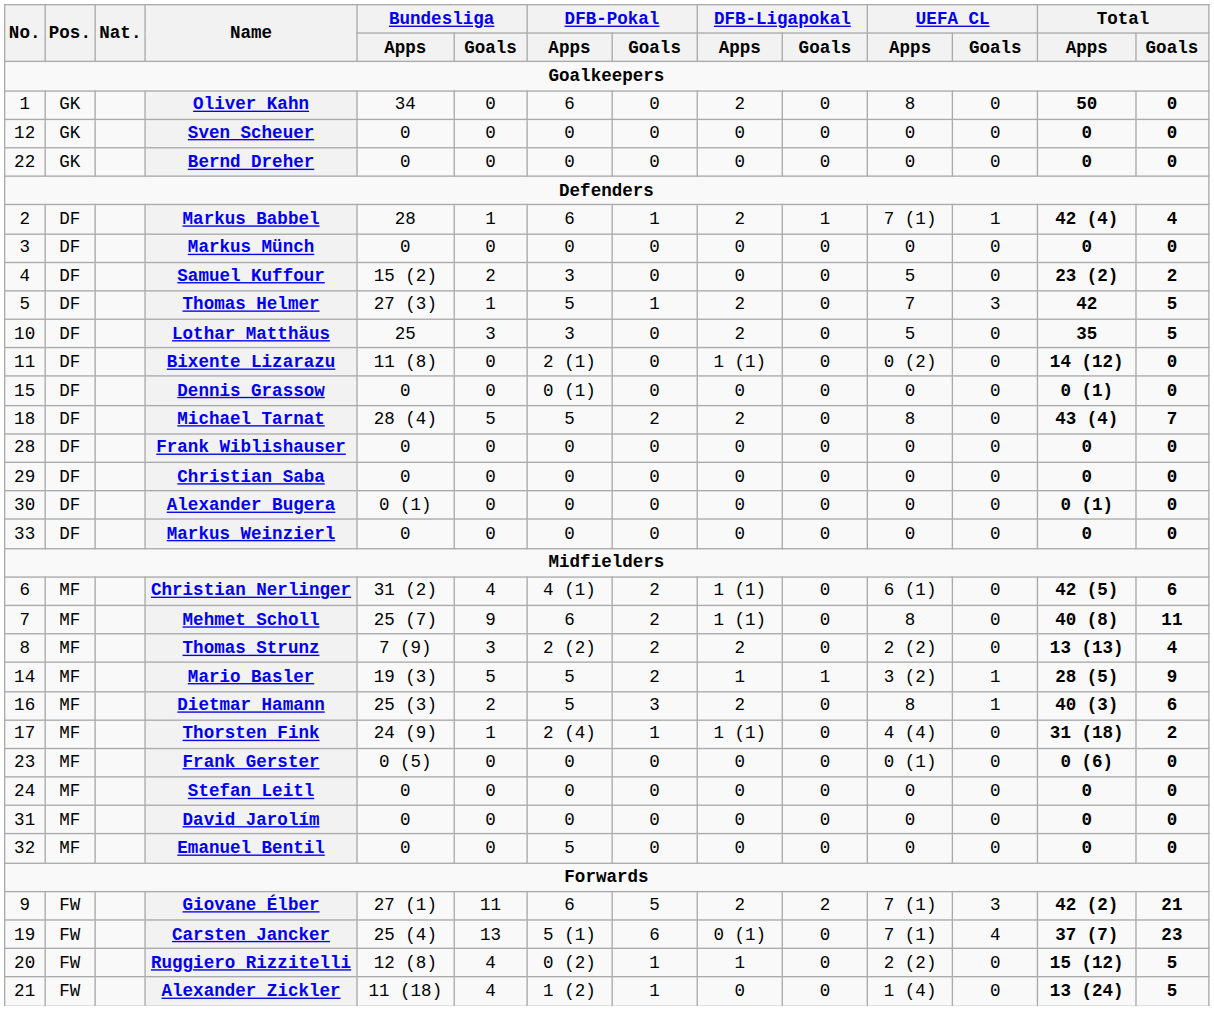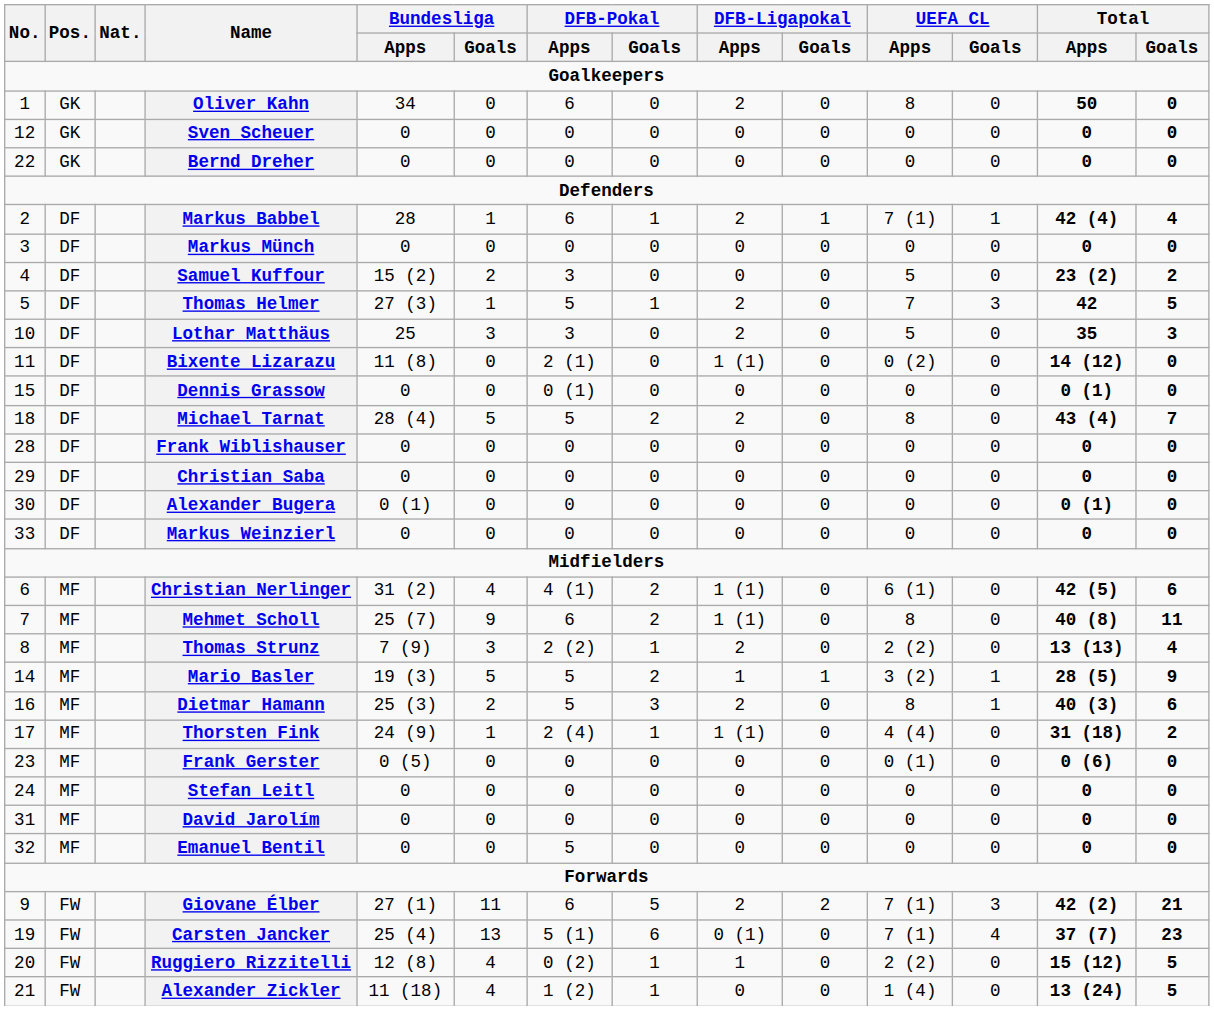 <table class="wikitable plainrowheaders" style="text-align:center">
 <tr>
 <th rowspan="2">No.</th>
 <th rowspan="2">Pos.</th>
 <th rowspan="2">Nat.</th>
 <th rowspan="2" width="150">Name</th>
 <th colspan="2" width="120"><a href='#'>Bundesliga</a></th>
 <th colspan="2" width="120"><a href='#'>DFB-Pokal</a></th>
 <th colspan="2" width="120"><a href='#'>DFB-Ligapokal</a></th>
 <th colspan="2" width="120"><a href='#'>UEFA CL</a></th>
 <th colspan="2" width="120">Total</th>
 </tr>
 <tr>
 <th>Apps</th>
 <th>Goals</th>
 <th>Apps</th>
 <th>Goals</th>
 <th>Apps</th>
 <th>Goals</th>
 <th>Apps</th>
 <th>Goals</th>
 <th>Apps</th>
 <th>Goals</th>
 </tr>
 <tr>
 <td colspan="14"><strong>Goalkeepers</strong></td>
 </tr>
 <tr>
 <td>1</td>
 <td>GK</td>
 <td></td>
 <th scope="row"><a href='#'>Oliver Kahn</a></th>
 <td>34</td>
 <td>0</td>
 <td>6</td>
 <td>0</td>
 <td>2</td>
 <td>0</td>
 <td>8</td>
 <td>0</td>
 <td><strong>50</strong></td>
 <td><strong>0</strong></td>
 </tr>
 <tr>
 <td>12</td>
 <td>GK</td>
 <td></td>
 <th scope="row"><a href='#'>Sven Scheuer</a></th>
 <td>0</td>
 <td>0</td>
 <td>0</td>
 <td>0</td>
 <td>0</td>
 <td>0</td>
 <td>0</td>
 <td>0</td>
 <td><strong>0</strong></td>
 <td><strong>0</strong></td>
 </tr>
 <tr>
 <td>22</td>
 <td>GK</td>
 <td></td>
 <th scope="row"><a href='#'>Bernd Dreher</a></th>
 <td>0</td>
 <td>0</td>
 <td>0</td>
 <td>0</td>
 <td>0</td>
 <td>0</td>
 <td>0</td>
 <td>0</td>
 <td><strong>0</strong></td>
 <td><strong>0</strong></td>
 </tr>
 <tr>
 <td colspan="14"><strong>Defenders</strong></td>
 </tr>
 <tr>
 <td>2</td>
 <td>DF</td>
 <td></td>
 <th scope="row"><a href='#'>Markus Babbel</a></th>
 <td>28</td>
 <td>1</td>
 <td>6</td>
 <td>1</td>
 <td>2</td>
 <td>1</td>
 <td>7 (1)</td>
 <td>1</td>
 <td><strong>42 (4)</strong></td>
 <td><strong>4</strong></td>
 </tr>
 <tr>
 <td>3</td>
 <td>DF</td>
 <td></td>
 <th scope="row"><a href='#'>Markus Münch</a></th>
 <td>0</td>
 <td>0</td>
 <td>0</td>
 <td>0</td>
 <td>0</td>
 <td>0</td>
 <td>0</td>
 <td>0</td>
 <td><strong>0</strong></td>
 <td><strong>0</strong></td>
 </tr>
 <tr>
 <td>4</td>
 <td>DF</td>
 <td></td>
 <th scope="row"><a href='#'>Samuel Kuffour</a></th>
 <td>15 (2)</td>
 <td>2</td>
 <td>3</td>
 <td>0</td>
 <td>0</td>
 <td>0</td>
 <td>5</td>
 <td>0</td>
 <td><strong>23 (2)</strong></td>
 <td><strong>2</strong></td>
 </tr>
 <tr>
 <td>5</td>
 <td>DF</td>
 <td></td>
 <th scope="row"><a href='#'>Thomas Helmer</a></th>
 <td>27 (3)</td>
 <td>1</td>
 <td>5</td>
 <td>1</td>
 <td>2</td>
 <td>0</td>
 <td>7</td>
 <td>3</td>
 <td><strong>42</strong></td>
 <td><strong>5</strong></td>
 </tr>
 <tr>
 <td>10</td>
 <td>DF</td>
 <td></td>
 <th scope="row"><a href='#'>Lothar Matthäus</a></th>
 <td>25</td>
 <td>3</td>
 <td>3</td>
 <td>0</td>
 <td>2</td>
 <td>0</td>
 <td>5</td>
 <td>0</td>
 <td><strong>35</strong></td>
-<td><strong>5</strong></td>
+<td><strong>3</strong></td>
 </tr>
 <tr>
 <td>11</td>
 <td>DF</td>
 <td></td>
 <th scope="row"><a href='#'>Bixente Lizarazu</a></th>
 <td>11 (8)</td>
 <td>0</td>
 <td>2 (1)</td>
 <td>0</td>
 <td>1 (1)</td>
 <td>0</td>
 <td>0 (2)</td>
 <td>0</td>
 <td><strong>14 (12)</strong></td>
 <td><strong>0</strong></td>
 </tr>
 <tr>
 <td>15</td>
 <td>DF</td>
 <td></td>
 <th scope="row"><a href='#'>Dennis Grassow</a></th>
 <td>0</td>
 <td>0</td>
 <td>0 (1)</td>
 <td>0</td>
 <td>0</td>
 <td>0</td>
 <td>0</td>
 <td>0</td>
 <td><strong>0 (1)</strong></td>
 <td><strong>0</strong></td>
 </tr>
 <tr>
 <td>18</td>
 <td>DF</td>
 <td></td>
 <th scope="row"><a href='#'>Michael Tarnat</a></th>
 <td>28 (4)</td>
 <td>5</td>
 <td>5</td>
 <td>2</td>
 <td>2</td>
 <td>0</td>
 <td>8</td>
 <td>0</td>
 <td><strong>43 (4)</strong></td>
 <td><strong>7</strong></td>
 </tr>
 <tr>
 <td>28</td>
 <td>DF</td>
 <td></td>
 <th scope="row"><a href='#'>Frank Wiblishauser</a></th>
 <td>0</td>
 <td>0</td>
 <td>0</td>
 <td>0</td>
 <td>0</td>
 <td>0</td>
 <td>0</td>
 <td>0</td>
 <td><strong>0</strong></td>
 <td><strong>0</strong></td>
 </tr>
 <tr>
 <td>29</td>
 <td>DF</td>
 <td></td>
 <th scope="row"><a href='#'>Christian Saba</a></th>
 <td>0</td>
 <td>0</td>
 <td>0</td>
 <td>0</td>
 <td>0</td>
 <td>0</td>
 <td>0</td>
 <td>0</td>
 <td><strong>0</strong></td>
 <td><strong>0</strong></td>
 </tr>
 <tr>
 <td>30</td>
 <td>DF</td>
 <td></td>
 <th scope="row"><a href='#'>Alexander Bugera</a></th>
 <td>0 (1)</td>
 <td>0</td>
 <td>0</td>
 <td>0</td>
 <td>0</td>
 <td>0</td>
 <td>0</td>
 <td>0</td>
 <td><strong>0 (1)</strong></td>
 <td><strong>0</strong></td>
 </tr>
 <tr>
 <td>33</td>
 <td>DF</td>
 <td></td>
 <th scope="row"><a href='#'>Markus Weinzierl</a></th>
 <td>0</td>
 <td>0</td>
 <td>0</td>
 <td>0</td>
 <td>0</td>
 <td>0</td>
 <td>0</td>
 <td>0</td>
 <td><strong>0</strong></td>
 <td><strong>0</strong></td>
 </tr>
 <tr>
 <td colspan="14"><strong>Midfielders</strong></td>
 </tr>
 <tr>
 <td>6</td>
 <td>MF</td>
 <td></td>
 <th scope="row"><a href='#'>Christian Nerlinger</a></th>
 <td>31 (2)</td>
 <td>4</td>
 <td>4 (1)</td>
 <td>2</td>
 <td>1 (1)</td>
 <td>0</td>
 <td>6 (1)</td>
 <td>0</td>
 <td><strong>42 (5)</strong></td>
 <td><strong>6</strong></td>
 </tr>
 <tr>
 <td>7</td>
 <td>MF</td>
 <td></td>
 <th scope="row"><a href='#'>Mehmet Scholl</a></th>
 <td>25 (7)</td>
 <td>9</td>
 <td>6</td>
 <td>2</td>
 <td>1 (1)</td>
 <td>0</td>
 <td>8</td>
 <td>0</td>
 <td><strong>40 (8)</strong></td>
 <td><strong>11</strong></td>
 </tr>
 <tr>
 <td>8</td>
 <td>MF</td>
 <td></td>
 <th scope="row"><a href='#'>Thomas Strunz</a></th>
 <td>7 (9)</td>
 <td>3</td>
 <td>2 (2)</td>
-<td>2</td>
+<td>1</td>
 <td>2</td>
 <td>0</td>
 <td>2 (2)</td>
 <td>0</td>
 <td><strong>13 (13)</strong></td>
 <td><strong>4</strong></td>
 </tr>
 <tr>
 <td>14</td>
 <td>MF</td>
 <td></td>
 <th scope="row"><a href='#'>Mario Basler</a></th>
 <td>19 (3)</td>
 <td>5</td>
 <td>5</td>
 <td>2</td>
 <td>1</td>
 <td>1</td>
 <td>3 (2)</td>
 <td>1</td>
 <td><strong>28 (5)</strong></td>
 <td><strong>9</strong></td>
 </tr>
 <tr>
 <td>16</td>
 <td>MF</td>
 <td></td>
 <th scope="row"><a href='#'>Dietmar Hamann</a></th>
 <td>25 (3)</td>
 <td>2</td>
 <td>5</td>
 <td>3</td>
 <td>2</td>
 <td>0</td>
 <td>8</td>
 <td>1</td>
 <td><strong>40 (3)</strong></td>
 <td><strong>6</strong></td>
 </tr>
 <tr>
 <td>17</td>
 <td>MF</td>
 <td></td>
 <th scope="row"><a href='#'>Thorsten Fink</a></th>
 <td>24 (9)</td>
 <td>1</td>
 <td>2 (4)</td>
 <td>1</td>
 <td>1 (1)</td>
 <td>0</td>
 <td>4 (4)</td>
 <td>0</td>
 <td><strong>31 (18)</strong></td>
 <td><strong>2</strong></td>
 </tr>
 <tr>
 <td>23</td>
 <td>MF</td>
 <td></td>
 <th scope="row"><a href='#'>Frank Gerster</a></th>
 <td>0 (5)</td>
 <td>0</td>
 <td>0</td>
 <td>0</td>
 <td>0</td>
 <td>0</td>
 <td>0 (1)</td>
 <td>0</td>
 <td><strong>0 (6)</strong></td>
 <td><strong>0</strong></td>
 </tr>
 <tr>
 <td>24</td>
 <td>MF</td>
 <td></td>
 <th scope="row"><a href='#'>Stefan Leitl</a></th>
 <td>0</td>
 <td>0</td>
 <td>0</td>
 <td>0</td>
 <td>0</td>
 <td>0</td>
 <td>0</td>
 <td>0</td>
 <td><strong>0</strong></td>
 <td><strong>0</strong></td>
 </tr>
 <tr>
 <td>31</td>
 <td>MF</td>
 <td></td>
 <th scope="row"><a href='#'>David Jarolím</a></th>
 <td>0</td>
 <td>0</td>
 <td>0</td>
 <td>0</td>
 <td>0</td>
 <td>0</td>
 <td>0</td>
 <td>0</td>
 <td><strong>0</strong></td>
 <td><strong>0</strong></td>
 </tr>
 <tr>
 <td>32</td>
 <td>MF</td>
 <td></td>
 <th scope="row"><a href='#'>Emanuel Bentil</a></th>
 <td>0</td>
 <td>0</td>
 <td>5</td>
 <td>0</td>
 <td>0</td>
 <td>0</td>
 <td>0</td>
 <td>0</td>
 <td><strong>0</strong></td>
 <td><strong>0</strong></td>
 </tr>
 <tr>
 <td colspan="14"><strong>Forwards</strong></td>
 </tr>
 <tr>
 <td>9</td>
 <td>FW</td>
 <td></td>
 <th scope="row"><a href='#'>Giovane Élber</a></th>
 <td>27 (1)</td>
 <td>11</td>
 <td>6</td>
 <td>5</td>
 <td>2</td>
 <td>2</td>
 <td>7 (1)</td>
 <td>3</td>
 <td><strong>42 (2)</strong></td>
 <td><strong>21</strong></td>
 </tr>
 <tr>
 <td>19</td>
 <td>FW</td>
 <td></td>
 <th scope="row"><a href='#'>Carsten Jancker</a></th>
 <td>25 (4)</td>
 <td>13</td>
 <td>5 (1)</td>
 <td>6</td>
 <td>0 (1)</td>
 <td>0</td>
 <td>7 (1)</td>
 <td>4</td>
 <td><strong>37 (7)</strong></td>
 <td><strong>23</strong></td>
 </tr>
 <tr>
 <td>20</td>
 <td>FW</td>
 <td></td>
 <th scope="row"><a href='#'>Ruggiero Rizzitelli</a></th>
 <td>12 (8)</td>
 <td>4</td>
 <td>0 (2)</td>
 <td>1</td>
 <td>1</td>
 <td>0</td>
 <td>2 (2)</td>
 <td>0</td>
 <td><strong>15 (12)</strong></td>
 <td><strong>5</strong></td>
 </tr>
 <tr>
 <td>21</td>
 <td>FW</td>
 <td></td>
 <th scope="row"><a href='#'>Alexander Zickler</a></th>
 <td>11 (18)</td>
 <td>4</td>
 <td>1 (2)</td>
 <td>1</td>
 <td>0</td>
 <td>0</td>
 <td>1 (4)</td>
 <td>0</td>
 <td><strong>13 (24)</strong></td>
 <td><strong>5</strong></td>
 </tr>
 </table>
